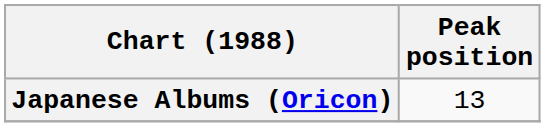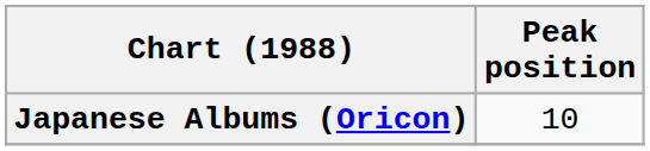 <table class="wikitable plainrowheaders sortable" style="text-align:center;">
 <tr>
 <th scope="col">Chart (1988)</th>
 <th scope="col">Peak<br>position</th>
 </tr>
 <tr>
 <th scope="row">Japanese Albums (<a href='#'>Oricon</a>)</th>
-<td align="center">13</td>
+<td align="center">10</td>
 </tr>
 <tr>
 </tr>
 </table>
